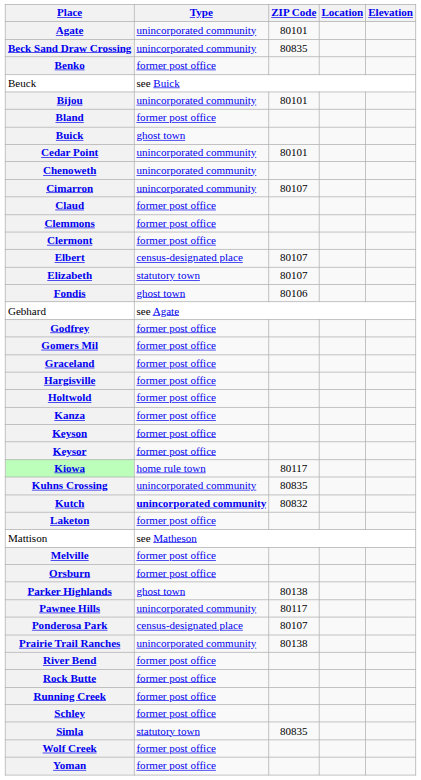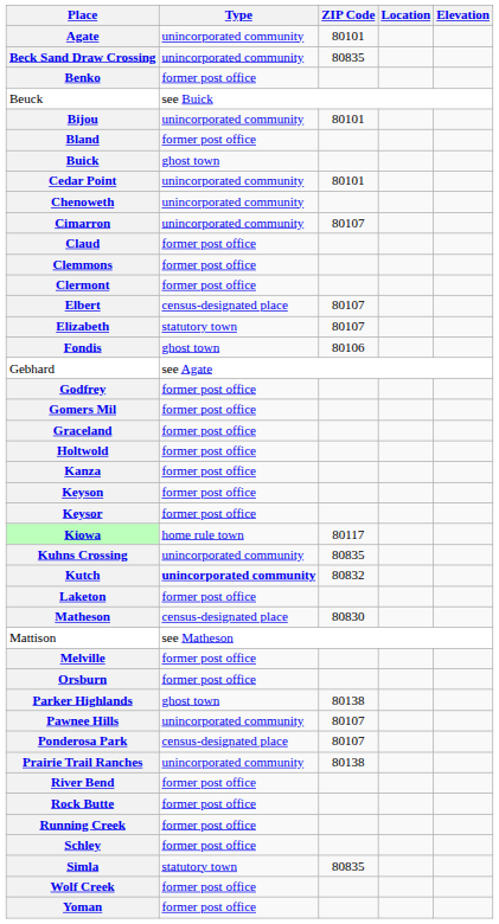 <table class="wikitable sortable  plainrowheaders" style="margin:auto;">
 <tr>
 <th scope=col><a href='#'>Place</a></th>
 <th scope=col><a href='#'>Type</a></th>
 <th scope=col><a href='#'>ZIP Code</a></th>
 <th scope=col><a href='#'>Location</a></th>
 <th scope=col><a href='#'>Elevation</a></th>
 </tr>
 <tr>
 <th scope=row><a href='#'>Agate</a></th>
 <td><a href='#'>unincorporated community</a></td>
 <td align=center>80101</td>
 <td></td>
 <td align=right></td>
 </tr>
 <tr>
 <th scope=row><a href='#'>Beck Sand Draw Crossing</a></th>
 <td><a href='#'>unincorporated community</a></td>
 <td align=center>80835</td>
 <td></td>
 <td align=right></td>
 </tr>
 <tr>
 <th scope=row><a href='#'>Benko</a></th>
 <td><a href='#'>former post office</a></td>
 <td align=center></td>
 <td></td>
 <td></td>
 </tr>
 <tr bgcolor=white>
 <td>Beuck</td>
 <td colspan=4>see <a href='#'>Buick</a></td>
 </tr>
 <tr>
 <th scope=row><a href='#'>Bijou</a></th>
 <td><a href='#'>unincorporated community</a></td>
 <td align=center>80101</td>
 <td></td>
 <td align=right></td>
 </tr>
 <tr>
 <th scope=row><a href='#'>Bland</a></th>
 <td><a href='#'>former post office</a></td>
 <td align=center></td>
 <td></td>
 <td></td>
 </tr>
 <tr>
 <th scope=row><a href='#'>Buick</a></th>
 <td><a href='#'>ghost town</a></td>
 <td align=center></td>
 <td></td>
 <td></td>
 </tr>
 <tr>
 <th scope=row><a href='#'>Cedar Point</a></th>
 <td><a href='#'>unincorporated community</a></td>
 <td align=center>80101</td>
 <td></td>
 <td align=right></td>
 </tr>
 <tr>
 <th scope=row><a href='#'>Chenoweth</a></th>
 <td><a href='#'>unincorporated community</a></td>
 <td align=center></td>
 <td></td>
 <td></td>
 </tr>
 <tr>
 <th scope=row><a href='#'>Cimarron</a></th>
 <td><a href='#'>unincorporated community</a></td>
 <td align=center>80107</td>
 <td></td>
 <td align=right></td>
 </tr>
 <tr>
 <th scope=row><a href='#'>Claud</a></th>
 <td><a href='#'>former post office</a></td>
 <td align=center></td>
 <td></td>
 <td></td>
 </tr>
 <tr>
 <th scope=row><a href='#'>Clemmons</a></th>
 <td><a href='#'>former post office</a></td>
 <td align=center></td>
 <td></td>
 <td></td>
 </tr>
 <tr>
 <th scope=row><a href='#'>Clermont</a></th>
 <td><a href='#'>former post office</a></td>
 <td align=center></td>
 <td></td>
 <td></td>
 </tr>
 <tr>
 <th scope=row><a href='#'>Elbert</a></th>
 <td><a href='#'>census-designated place</a></td>
 <td align=center>80107</td>
 <td></td>
 <td align=right></td>
 </tr>
 <tr>
 <th scope=row><a href='#'>Elizabeth</a></th>
 <td><a href='#'>statutory town</a></td>
 <td align=center>80107</td>
 <td></td>
 <td align=right></td>
 </tr>
 <tr>
 <th scope=row><a href='#'>Fondis</a></th>
 <td><a href='#'>ghost town</a></td>
 <td align=center>80106</td>
 <td></td>
 <td align=right></td>
 </tr>
 <tr bgcolor=white>
 <td>Gebhard</td>
 <td colspan=4>see <a href='#'>Agate</a></td>
 </tr>
 <tr>
 <th scope=row><a href='#'>Godfrey</a></th>
 <td><a href='#'>former post office</a></td>
 <td align=center></td>
 <td></td>
 <td></td>
 </tr>
 <tr>
 <th scope=row><a href='#'>Gomers Mil</a></th>
 <td><a href='#'>former post office</a></td>
 <td align=center></td>
 <td></td>
 <td></td>
 </tr>
 <tr>
 <th scope=row><a href='#'>Graceland</a></th>
 <td><a href='#'>former post office</a></td>
 <td align=center></td>
 <td></td>
 <td></td>
 </tr>
 <tr>
-<th scope=row><a href='#'>Hargisville</a></th>
-<td><a href='#'>former post office</a></td>
-<td align=center></td>
-<td></td>
-<td></td>
-</tr>
-<tr>
 <th scope=row><a href='#'>Holtwold</a></th>
 <td><a href='#'>former post office</a></td>
 <td align=center></td>
 <td></td>
 <td></td>
 </tr>
 <tr>
 <th scope=row><a href='#'>Kanza</a></th>
 <td><a href='#'>former post office</a></td>
 <td align=center></td>
 <td></td>
 <td></td>
 </tr>
 <tr>
 <th scope=row><a href='#'>Keyson</a></th>
 <td><a href='#'>former post office</a></td>
 <td align=center></td>
 <td></td>
 <td></td>
 </tr>
 <tr>
 <th scope=row><a href='#'>Keysor</a></th>
 <td><a href='#'>former post office</a></td>
 <td align=center></td>
 <td></td>
 <td></td>
 </tr>
 <tr>
 <th scope=row style="background:#BBFFBB;"><a href='#'>Kiowa</a></th>
 <td><a href='#'>home rule town</a></td>
 <td align=center>80117</td>
 <td></td>
 <td align=right></td>
 </tr>
 <tr>
 <th scope=row><a href='#'>Kuhns Crossing</a></th>
 <td><a href='#'>unincorporated community</a></td>
 <td align=center>80835</td>
 <td></td>
 <td></td>
 </tr>
 <tr>
 <th scope=row><a href='#'>Kutch</a></th>
 <td><strong><a href='#'>unincorporated community</a></strong></td>
 <td align=center>80832</td>
 <td></td>
 <td align=right></td>
 </tr>
 <tr>
 <th scope=row><a href='#'>Laketon</a></th>
 <td><a href='#'>former post office</a></td>
 <td align=center></td>
 <td></td>
 <td></td>
 </tr>
+<tr>
+<th scope=row><a href='#'>Matheson</a></th>
+<td><a href='#'>census-designated place</a></td>
+<td align=center>80830</td>
+<td></td>
+<td align=right></td>
+</tr>
 <tr bgcolor=white>
 <td>Mattison</td>
 <td colspan=4>see <a href='#'>Matheson</a></td>
 </tr>
 <tr>
 <th scope=row><a href='#'>Melville</a></th>
 <td><a href='#'>former post office</a></td>
 <td align=center></td>
 <td></td>
 <td></td>
 </tr>
 <tr>
 <th scope=row><a href='#'>Orsburn</a></th>
 <td><a href='#'>former post office</a></td>
 <td align=center></td>
 <td></td>
 <td></td>
 </tr>
 <tr>
 <th scope=row><a href='#'>Parker Highlands</a></th>
 <td><a href='#'>ghost town</a></td>
 <td align=center>80138</td>
 <td></td>
 <td align=right></td>
 </tr>
 <tr>
 <th scope=row><a href='#'>Pawnee Hills</a></th>
 <td><a href='#'>unincorporated community</a></td>
-<td align=center>80117</td>
+<td align=center>80107</td>
 <td></td>
 <td align=right></td>
 </tr>
 <tr>
 <th scope=row><a href='#'>Ponderosa Park</a></th>
 <td><a href='#'>census-designated place</a></td>
 <td align=center>80107</td>
 <td></td>
 <td align=right></td>
 </tr>
 <tr>
 <th scope=row><a href='#'>Prairie Trail Ranches</a></th>
 <td><a href='#'>unincorporated community</a></td>
 <td align=center>80138</td>
 <td></td>
 <td align=right></td>
 </tr>
 <tr>
 <th scope=row><a href='#'>River Bend</a></th>
 <td><a href='#'>former post office</a></td>
 <td align=center></td>
 <td></td>
 <td></td>
 </tr>
 <tr>
 <th scope=row><a href='#'>Rock Butte</a></th>
 <td><a href='#'>former post office</a></td>
 <td align=center></td>
 <td></td>
 <td></td>
 </tr>
 <tr>
 <th scope=row><a href='#'>Running Creek</a></th>
 <td><a href='#'>former post office</a></td>
 <td align=center></td>
 <td></td>
 <td></td>
 </tr>
 <tr>
 <th scope=row><a href='#'>Schley</a></th>
 <td><a href='#'>former post office</a></td>
 <td align=center></td>
 <td></td>
 <td></td>
 </tr>
 <tr>
 <th scope=row><a href='#'>Simla</a></th>
 <td><a href='#'>statutory town</a></td>
 <td align=center>80835</td>
 <td></td>
 <td align=right></td>
 </tr>
 <tr>
 <th scope=row><a href='#'>Wolf Creek</a></th>
 <td><a href='#'>former post office</a></td>
 <td align=center></td>
 <td></td>
 <td></td>
 </tr>
 <tr>
 <th scope=row><a href='#'>Yoman</a></th>
 <td><a href='#'>former post office</a></td>
 <td align=center></td>
 <td></td>
 <td></td>
 </tr>
 </table>
